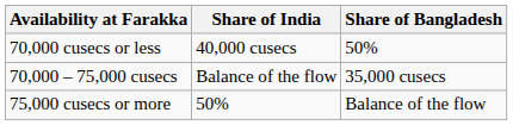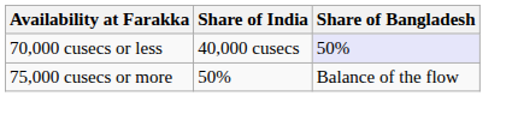 <table class="wikitable sortable">
 <tr>
 <th>Availability at Farakka</th>
 <th>Share of India</th>
 <th>Share of Bangladesh</th>
 </tr>
 <tr>
 <td>70,000 cusecs or less</td>
 <td>40,000 cusecs</td>
-<td>50%</td>
-</tr>
-<tr>
-<td>70,000 – 75,000 cusecs</td>
-<td>Balance of the flow</td>
-<td>35,000 cusecs</td>
+<td style="background: lavender;">50%</td>
 </tr>
 <tr>
 <td>75,000 cusecs or more</td>
 <td>50%</td>
 <td>Balance of the flow</td>
 </tr>
 </table>
